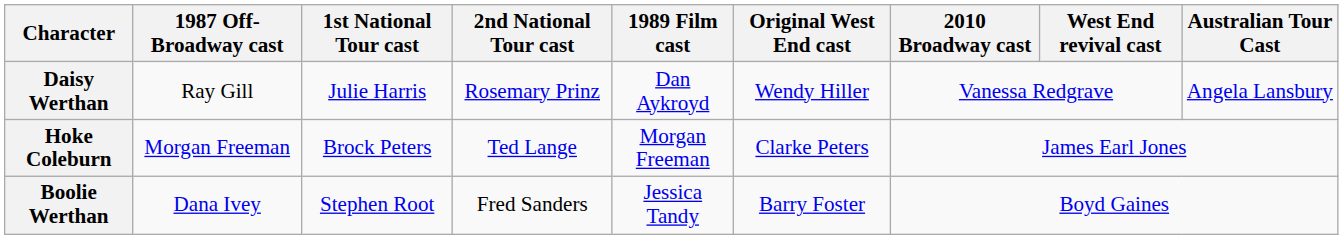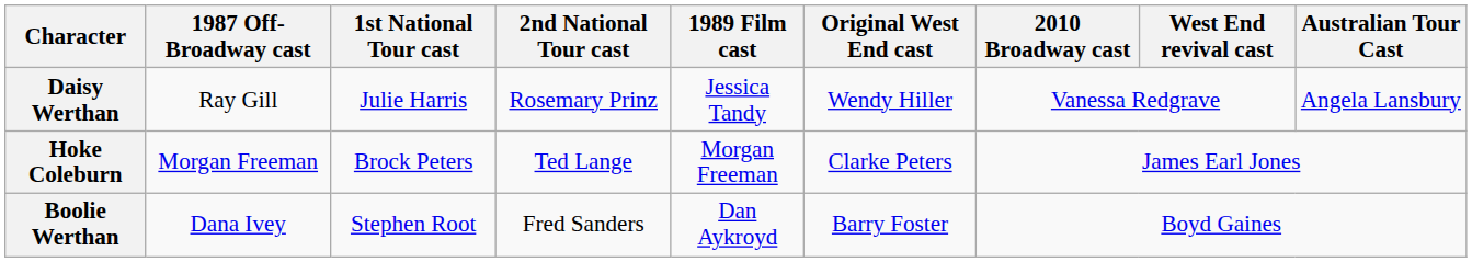 <table class="wikitable" style="width:80%;">
 <tr>
 <th>Character</th>
 <th>1987 Off-Broadway cast</th>
 <th>1st National Tour cast</th>
 <th>2nd National Tour cast</th>
 <th>1989 Film cast</th>
 <th>Original West End cast</th>
 <th>2010 Broadway cast</th>
 <th>West End revival cast</th>
 <th>Australian Tour Cast</th>
 </tr>
 <tr>
 <th scope="row">Daisy Werthan</th>
 <td style="text-align:center;">Ray Gill</td>
 <td style="text-align:center;"><a href='#'>Julie Harris</a></td>
 <td style="text-align:center;"><a href='#'>Rosemary Prinz</a></td>
-<td style="text-align:center;"><a href='#'>Dan Aykroyd</a></td>
+<td style="text-align:center;"><a href='#'>Jessica Tandy</a></td>
 <td style="text-align:center;"><a href='#'>Wendy Hiller</a></td>
 <td style="text-align:center;" colspan="2"><a href='#'>Vanessa Redgrave</a></td>
 <td style="text-align:center;"><a href='#'>Angela Lansbury</a></td>
 </tr>
 <tr>
 <th scope="row">Hoke Coleburn</th>
 <td style="text-align:center;"><a href='#'>Morgan Freeman</a></td>
 <td style="text-align:center;"><a href='#'>Brock Peters</a></td>
 <td style="text-align:center;"><a href='#'>Ted Lange</a></td>
 <td style="text-align:center;"><a href='#'>Morgan Freeman</a></td>
 <td style="text-align:center;"><a href='#'>Clarke Peters</a></td>
 <td colspan="3" style="text-align:center;"><a href='#'>James Earl Jones</a></td>
 </tr>
 <tr>
 <th scope="row">Boolie Werthan</th>
 <td style="text-align:center;"><a href='#'>Dana Ivey</a></td>
 <td style="text-align:center;"><a href='#'>Stephen Root</a></td>
 <td style="text-align:center;">Fred Sanders</td>
-<td style="text-align:center;"><a href='#'>Jessica Tandy</a></td>
+<td style="text-align:center;"><a href='#'>Dan Aykroyd</a></td>
 <td style="text-align:center;"><a href='#'>Barry Foster</a></td>
 <td colspan="3" style="text-align:center;"><a href='#'>Boyd Gaines</a></td>
 </tr>
 </table>
